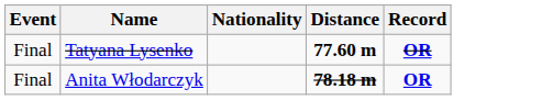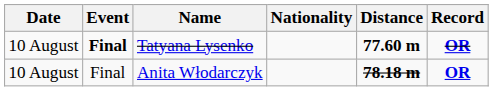 <table class=wikitable style=text-align:center>
 <tr>
+<th>Date</th>
 <th>Event</th>
 <th>Name</th>
 <th>Nationality</th>
 <th>Distance</th>
 <th>Record</th>
 </tr>
 <tr>
-<td>Final</td>
+<td>10 August</td>
+<td><strong>Final</strong></td>
 <td align=left><s><a href='#'>Tatyana Lysenko</a></s></td>
 <td align=left></td>
 <td><strong>77.60 m</strong></td>
 <td><s><strong><a href='#'>OR</a></strong></s></td>
 </tr>
 <tr>
+<td>10 August</td>
 <td>Final</td>
 <td><a href='#'>Anita Włodarczyk</a></td>
 <td></td>
 <td><s><strong>78.18 m</strong></s></td>
 <td><strong><a href='#'>OR</a></strong></td>
 </tr>
 </table>
